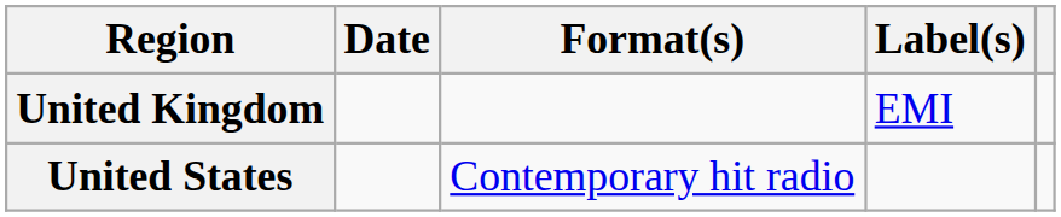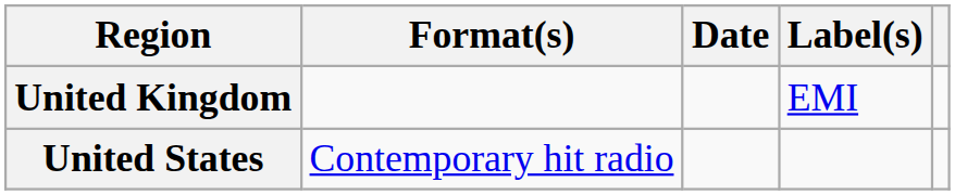 <table class="wikitable plainrowheaders">
 <tr>
 <th scope="col">Region</th>
+<th scope="col">Format(s)</th>
 <th scope="col">Date</th>
-<th scope="col">Format(s)</th>
 <th scope="col">Label(s)</th>
 <th scope="col"></th>
 </tr>
 <tr>
 <th scope="row">United Kingdom</th>
 <td></td>
 <td></td>
 <td><a href='#'>EMI</a></td>
 <td align="center"></td>
 </tr>
 <tr>
 <th scope="row">United States</th>
+<td><a href='#'>Contemporary hit radio</a></td>
 <td></td>
-<td><a href='#'>Contemporary hit radio</a></td>
 <td></td>
 <td align="center"></td>
 </tr>
 </table>
